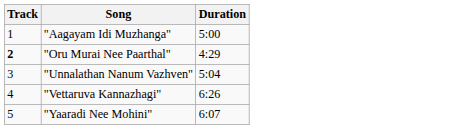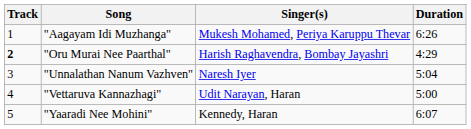 <table class="wikitable" style="font-size:95%;">
 <tr>
 <th>Track</th>
 <th>Song</th>
+<th>Singer(s)</th>
 <th>Duration</th>
 </tr>
 <tr>
 <td>1</td>
 <td>"Aagayam Idi Muzhanga"</td>
-<td>5:00</td>
+<td><a href='#'>Mukesh Mohamed</a>, <a href='#'>Periya Karuppu Thevar</a></td>
+<td>6:26</td>
 </tr>
 <tr>
 <td><strong>2</strong></td>
 <td>"Oru Murai Nee Paarthal"</td>
+<td><a href='#'>Harish Raghavendra</a>, <a href='#'>Bombay Jayashri</a></td>
 <td>4:29</td>
 </tr>
 <tr>
 <td>3</td>
 <td>"Unnalathan Nanum Vazhven"</td>
+<td><a href='#'>Naresh Iyer</a></td>
 <td>5:04</td>
 </tr>
 <tr>
 <td>4</td>
 <td>"Vettaruva Kannazhagi"</td>
-<td>6:26</td>
+<td><a href='#'>Udit Narayan</a>, Haran</td>
+<td>5:00</td>
 </tr>
 <tr>
 <td>5</td>
 <td>"Yaaradi Nee Mohini"</td>
+<td>Kennedy, Haran</td>
 <td>6:07</td>
 </tr>
 </table>
